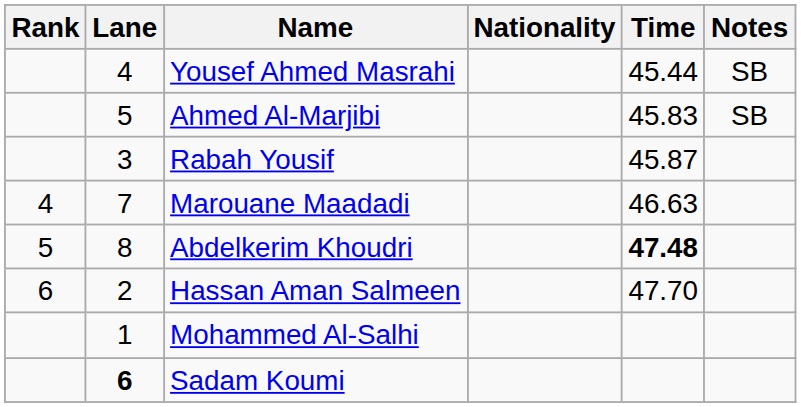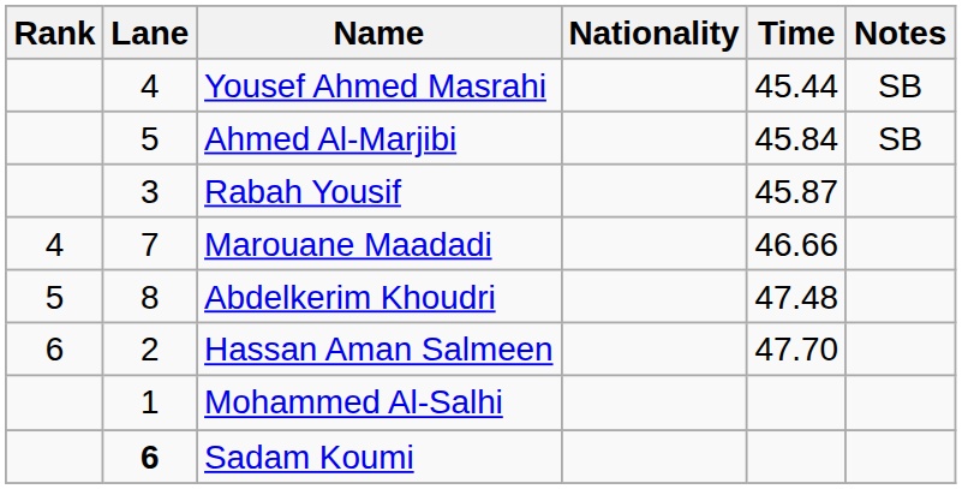 <table class="wikitable sortable" style="text-align:center;font-size:95%">
 <tr>
 <th>Rank</th>
 <th>Lane</th>
 <th>Name</th>
 <th>Nationality</th>
 <th>Time</th>
 <th>Notes</th>
 </tr>
 <tr>
 <td></td>
 <td>4</td>
 <td align=left><a href='#'>Yousef Ahmed Masrahi</a></td>
 <td align=left></td>
 <td>45.44</td>
 <td>SB</td>
 </tr>
 <tr>
 <td></td>
 <td>5</td>
 <td align=left><a href='#'>Ahmed Al-Marjibi</a></td>
 <td align=left></td>
-<td>45.83</td>
+<td>45.84</td>
 <td>SB</td>
 </tr>
 <tr>
 <td></td>
 <td>3</td>
 <td align=left><a href='#'>Rabah Yousif</a></td>
 <td align=left></td>
 <td>45.87</td>
 <td></td>
 </tr>
 <tr>
 <td>4</td>
 <td>7</td>
 <td align=left><a href='#'>Marouane Maadadi</a></td>
 <td align=left></td>
-<td>46.63</td>
+<td>46.66</td>
 <td></td>
 </tr>
 <tr>
 <td>5</td>
 <td>8</td>
 <td align=left><a href='#'>Abdelkerim Khoudri</a></td>
 <td align=left></td>
-<td><strong>47.48</strong></td>
+<td>47.48</td>
 <td></td>
 </tr>
 <tr>
 <td>6</td>
 <td>2</td>
 <td align=left><a href='#'>Hassan Aman Salmeen</a></td>
 <td align=left></td>
 <td>47.70</td>
 <td></td>
 </tr>
 <tr>
 <td></td>
 <td>1</td>
 <td align=left><a href='#'>Mohammed Al-Salhi</a></td>
 <td align=left></td>
 <td></td>
 <td></td>
 </tr>
 <tr>
 <td></td>
 <td><strong>6</strong></td>
 <td align=left><a href='#'>Sadam Koumi</a></td>
 <td align=left></td>
 <td></td>
 <td></td>
 </tr>
 </table>
